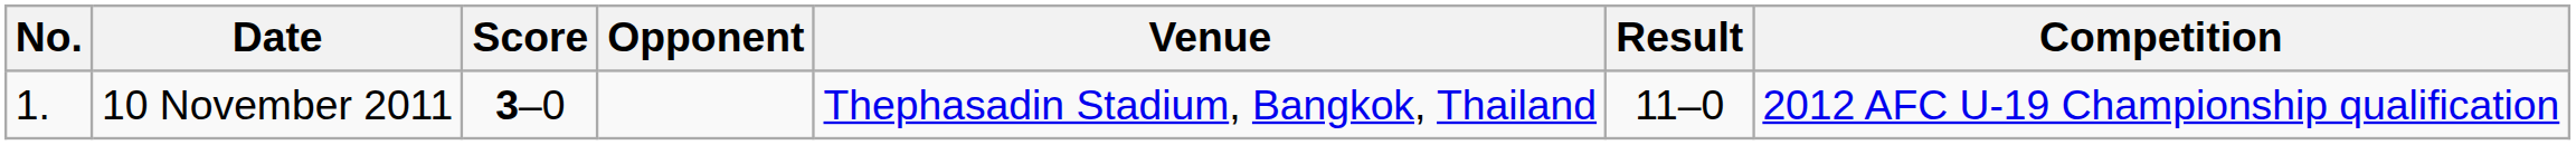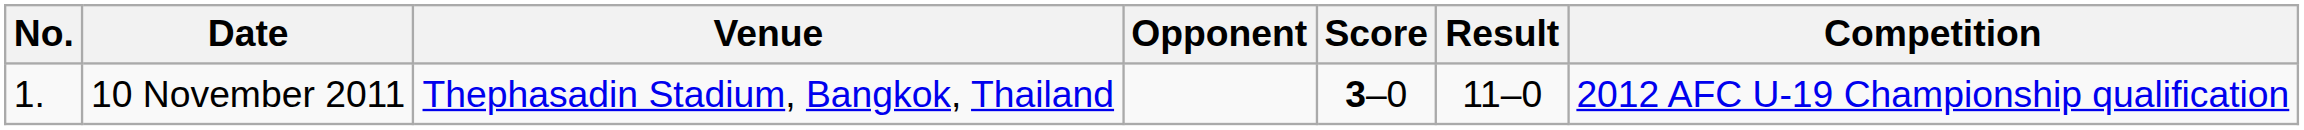 <table class="wikitable">
 <tr>
 <th>No.</th>
 <th>Date</th>
+<th>Venue</th>
+<th>Opponent</th>
 <th>Score</th>
-<th>Opponent</th>
-<th>Venue</th>
 <th>Result</th>
 <th>Competition</th>
 </tr>
 <tr>
 <td>1.</td>
 <td>10 November 2011</td>
+<td><a href='#'>Thephasadin Stadium</a>, <a href='#'>Bangkok</a>, <a href='#'>Thailand</a></td>
+<td></td>
 <td align=center><strong>3</strong>–0</td>
-<td></td>
-<td><a href='#'>Thephasadin Stadium</a>, <a href='#'>Bangkok</a>, <a href='#'>Thailand</a></td>
 <td align=center>11–0</td>
 <td><a href='#'>2012 AFC U-19 Championship qualification</a></td>
 </tr>
 </table>
